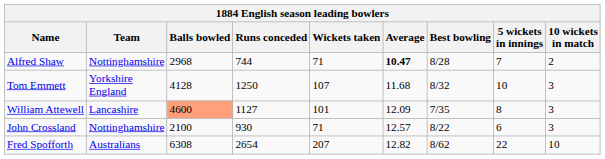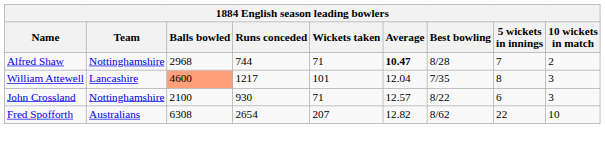 <table class="wikitable">
 <tr>
 <th bgcolor="#efefef" colspan="9">1884 English season leading bowlers</th>
 </tr>
 <tr bgcolor="#efefef">
 <th>Name</th>
 <th>Team</th>
 <th>Balls bowled</th>
 <th>Runs conceded</th>
 <th>Wickets taken</th>
 <th>Average</th>
 <th>Best bowling</th>
 <th>5 wickets<br>in innings</th>
 <th>10 wickets<br>in match</th>
 </tr>
 <tr>
 <td><a href='#'>Alfred Shaw</a></td>
 <td><a href='#'>Nottinghamshire</a></td>
 <td>2968</td>
 <td>744</td>
 <td>71</td>
 <td><strong>10.47</strong></td>
 <td>8/28</td>
 <td>7</td>
 <td>2</td>
 </tr>
 <tr>
-<td><a href='#'>Tom Emmett</a></td>
-<td><a href='#'>Yorkshire</a><br><a href='#'>England</a></td>
-<td>4128</td>
-<td>1250</td>
-<td>107</td>
-<td>11.68</td>
-<td>8/32</td>
-<td>10</td>
-<td>3</td>
-</tr>
-<tr>
 <td><a href='#'>William Attewell</a></td>
 <td><a href='#'>Lancashire</a></td>
 <td style="background: lightsalmon;">4600</td>
-<td>1127</td>
+<td>1217</td>
 <td>101</td>
-<td>12.09</td>
+<td>12.04</td>
 <td>7/35</td>
 <td>8</td>
 <td>3</td>
 </tr>
 <tr>
 <td><a href='#'>John Crossland</a></td>
 <td><a href='#'>Nottinghamshire</a></td>
 <td>2100</td>
 <td>930</td>
 <td>71</td>
 <td>12.57</td>
 <td>8/22</td>
 <td>6</td>
 <td>3</td>
 </tr>
 <tr>
 <td><a href='#'>Fred Spofforth</a></td>
 <td><a href='#'>Australians</a></td>
 <td>6308</td>
 <td>2654</td>
 <td>207</td>
 <td>12.82</td>
 <td>8/62</td>
 <td>22</td>
 <td>10</td>
 </tr>
 </table>
